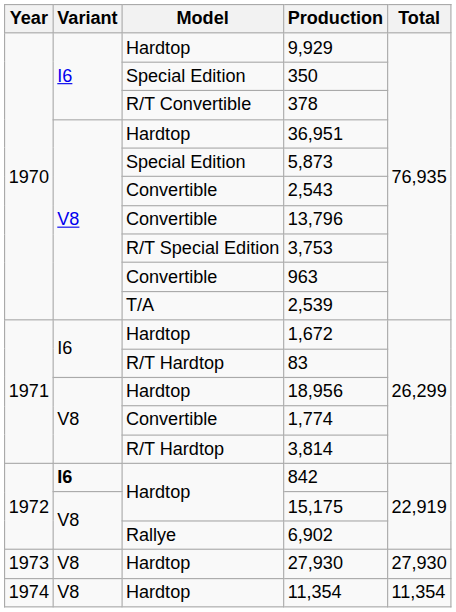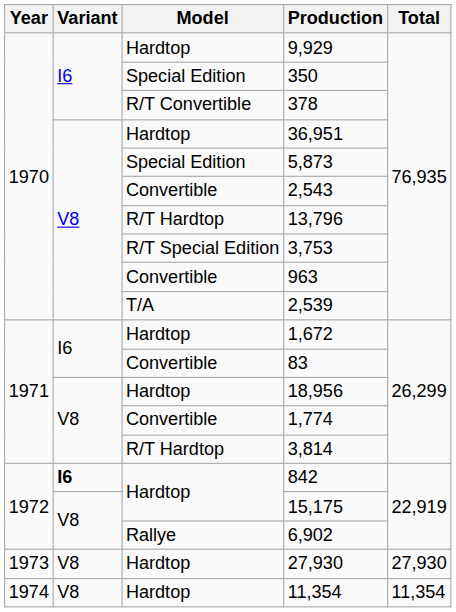 <table class="wikitable">
 <tr>
 <th>Year</th>
 <th>Variant</th>
 <th>Model</th>
 <th>Production</th>
 <th>Total</th>
 </tr>
 <tr>
 <td rowspan=10>1970</td>
 <td rowspan= 3><a href='#'>I6</a></td>
 <td>Hardtop</td>
 <td>9,929</td>
 <td rowspan=10>76,935</td>
 </tr>
 <tr>
 <td>Special Edition</td>
 <td>350</td>
 </tr>
 <tr>
 <td>R/T Convertible</td>
 <td>378</td>
 </tr>
 <tr>
 <td rowspan= 7><a href='#'>V8</a></td>
 <td>Hardtop</td>
 <td>36,951</td>
 </tr>
 <tr>
 <td>Special Edition</td>
 <td>5,873</td>
 </tr>
 <tr>
 <td>Convertible</td>
 <td>2,543</td>
 </tr>
 <tr>
-<td>Convertible</td>
+<td>R/T Hardtop</td>
 <td>13,796</td>
 </tr>
 <tr>
 <td>R/T Special Edition</td>
 <td>3,753</td>
 </tr>
 <tr>
 <td>Convertible</td>
 <td>963</td>
 </tr>
 <tr>
 <td>T/A</td>
 <td>2,539</td>
 </tr>
 <tr>
 <td rowspan= 5>1971</td>
 <td rowspan= 2>I6</td>
 <td>Hardtop</td>
 <td>1,672</td>
 <td rowspan= 5>26,299</td>
 </tr>
 <tr>
-<td>R/T Hardtop</td>
+<td>Convertible</td>
 <td>83</td>
 </tr>
 <tr>
 <td rowspan= 3>V8</td>
 <td>Hardtop</td>
 <td>18,956</td>
 </tr>
 <tr>
 <td>Convertible</td>
 <td>1,774</td>
 </tr>
 <tr>
 <td>R/T Hardtop</td>
 <td>3,814</td>
 </tr>
 <tr>
 <td rowspan= 3>1972</td>
 <td><strong>I6</strong></td>
 <td rowspan= 2>Hardtop</td>
 <td>842</td>
 <td rowspan= 3>22,919</td>
 </tr>
 <tr>
 <td rowspan= 2>V8</td>
 <td>15,175</td>
 </tr>
 <tr>
 <td>Rallye</td>
 <td>6,902</td>
 </tr>
 <tr>
 <td>1973</td>
 <td>V8</td>
 <td>Hardtop</td>
 <td>27,930</td>
 <td>27,930</td>
 </tr>
 <tr>
 <td>1974</td>
 <td>V8</td>
 <td>Hardtop</td>
 <td>11,354</td>
 <td>11,354</td>
 </tr>
 </table>
